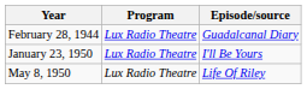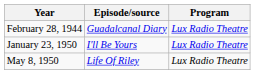 <table class="wikitable">
 <tr>
 <th>Year</th>
+<th>Episode/source</th>
 <th>Program</th>
-<th>Episode/source</th>
 </tr>
 <tr>
 <td>February 28, 1944</td>
+<td><em><a href='#'>Guadalcanal Diary</a></em></td>
 <td><em><a href='#'>Lux Radio Theatre</a></em></td>
-<td><em><a href='#'>Guadalcanal Diary</a></em></td>
 </tr>
 <tr>
 <td>January 23, 1950</td>
+<td><em><a href='#'>I'll Be Yours</a></em></td>
 <td><em><a href='#'>Lux Radio Theatre</a></em></td>
-<td><em><a href='#'>I'll Be Yours</a></em></td>
 </tr>
 <tr>
 <td>May 8, 1950</td>
+<td><em><a href='#'>Life Of Riley</a></em></td>
 <td><em>Lux Radio Theatre</em></td>
-<td><em><a href='#'>Life Of Riley</a></em></td>
 </tr>
 </table>
